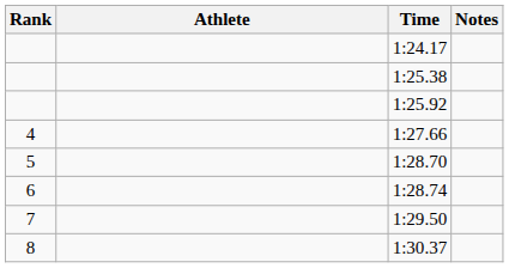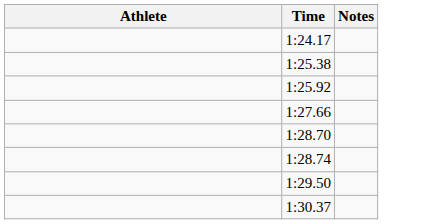 <table class="wikitable" style="text-align:center">
 <tr>
-<th>Rank</th>
 <th Style="width:18em">Athlete</th>
 <th>Time</th>
 <th>Notes</th>
 </tr>
 <tr>
-<td></td>
 <td style="text-align:left"></td>
 <td>1:24.17</td>
 <td></td>
 </tr>
 <tr>
-<td></td>
 <td style="text-align:left"></td>
 <td>1:25.38</td>
 <td></td>
 </tr>
 <tr>
-<td></td>
 <td style="text-align:left"></td>
 <td>1:25.92</td>
 <td></td>
 </tr>
 <tr>
-<td>4</td>
 <td style="text-align:left"></td>
 <td>1:27.66</td>
 <td></td>
 </tr>
 <tr>
-<td>5</td>
 <td style="text-align:left"></td>
 <td>1:28.70</td>
 <td></td>
 </tr>
 <tr>
-<td>6</td>
 <td style="text-align:left"></td>
 <td>1:28.74</td>
 <td></td>
 </tr>
 <tr>
-<td>7</td>
 <td style="text-align:left"></td>
 <td>1:29.50</td>
 <td></td>
 </tr>
 <tr>
-<td>8</td>
 <td style="text-align:left"></td>
 <td>1:30.37</td>
 <td></td>
 </tr>
 </table>
